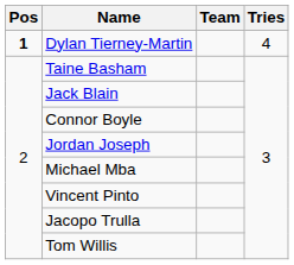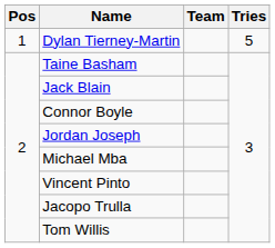 <table class="wikitable" style="text-align:center">
 <tr>
 <th>Pos</th>
 <th>Name</th>
 <th>Team</th>
 <th>Tries</th>
 </tr>
 <tr>
-<td><strong>1</strong></td>
+<td>1</td>
 <td align="left"><a href='#'>Dylan Tierney-Martin</a></td>
 <td align="left"></td>
-<td>4</td>
+<td>5</td>
 </tr>
 <tr>
 <td rowspan="8">2</td>
 <td align="left"><a href='#'>Taine Basham</a></td>
 <td align="left"></td>
 <td rowspan="8">3</td>
 </tr>
 <tr>
 <td align="left"><a href='#'>Jack Blain</a></td>
 <td align="left"></td>
 </tr>
 <tr>
 <td align="left">Connor Boyle</td>
 <td align="left"></td>
 </tr>
 <tr>
 <td align="left"><a href='#'>Jordan Joseph</a></td>
 <td align="left"></td>
 </tr>
 <tr>
 <td align="left">Michael Mba</td>
 <td align="left"></td>
 </tr>
 <tr>
 <td align="left">Vincent Pinto</td>
 <td align="left"></td>
 </tr>
 <tr>
 <td align="left">Jacopo Trulla</td>
 <td align="left"></td>
 </tr>
 <tr>
 <td align="left">Tom Willis</td>
 <td align="left"></td>
 </tr>
 </table>
